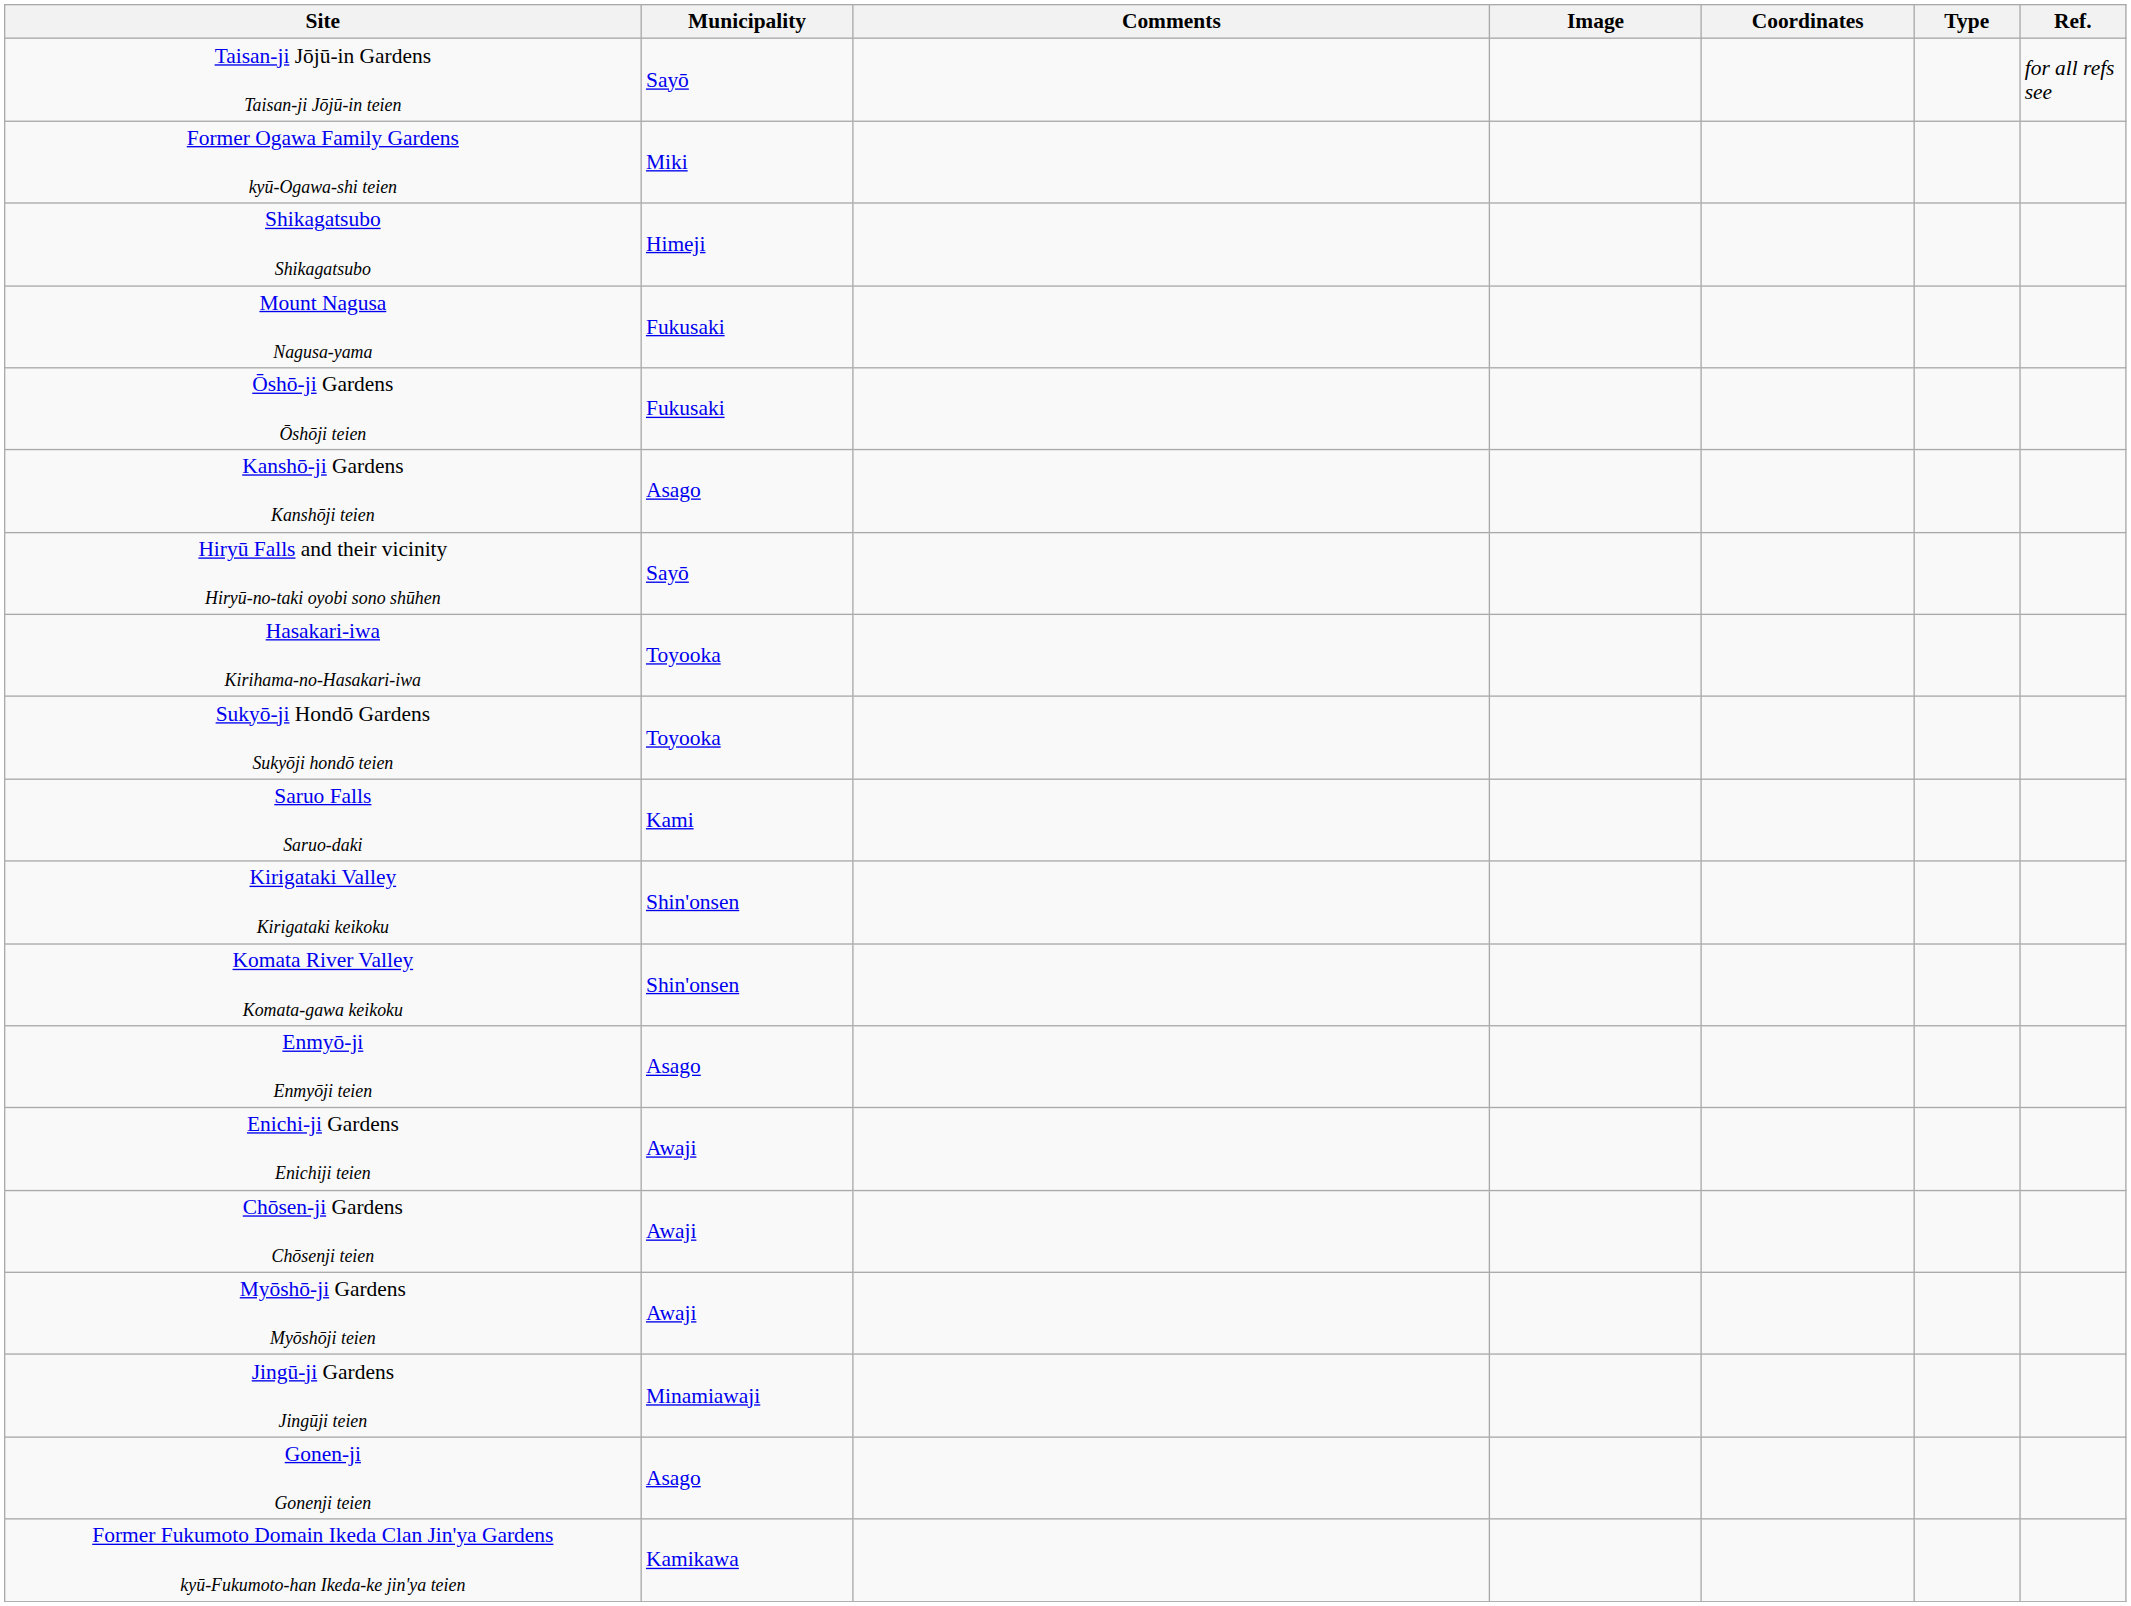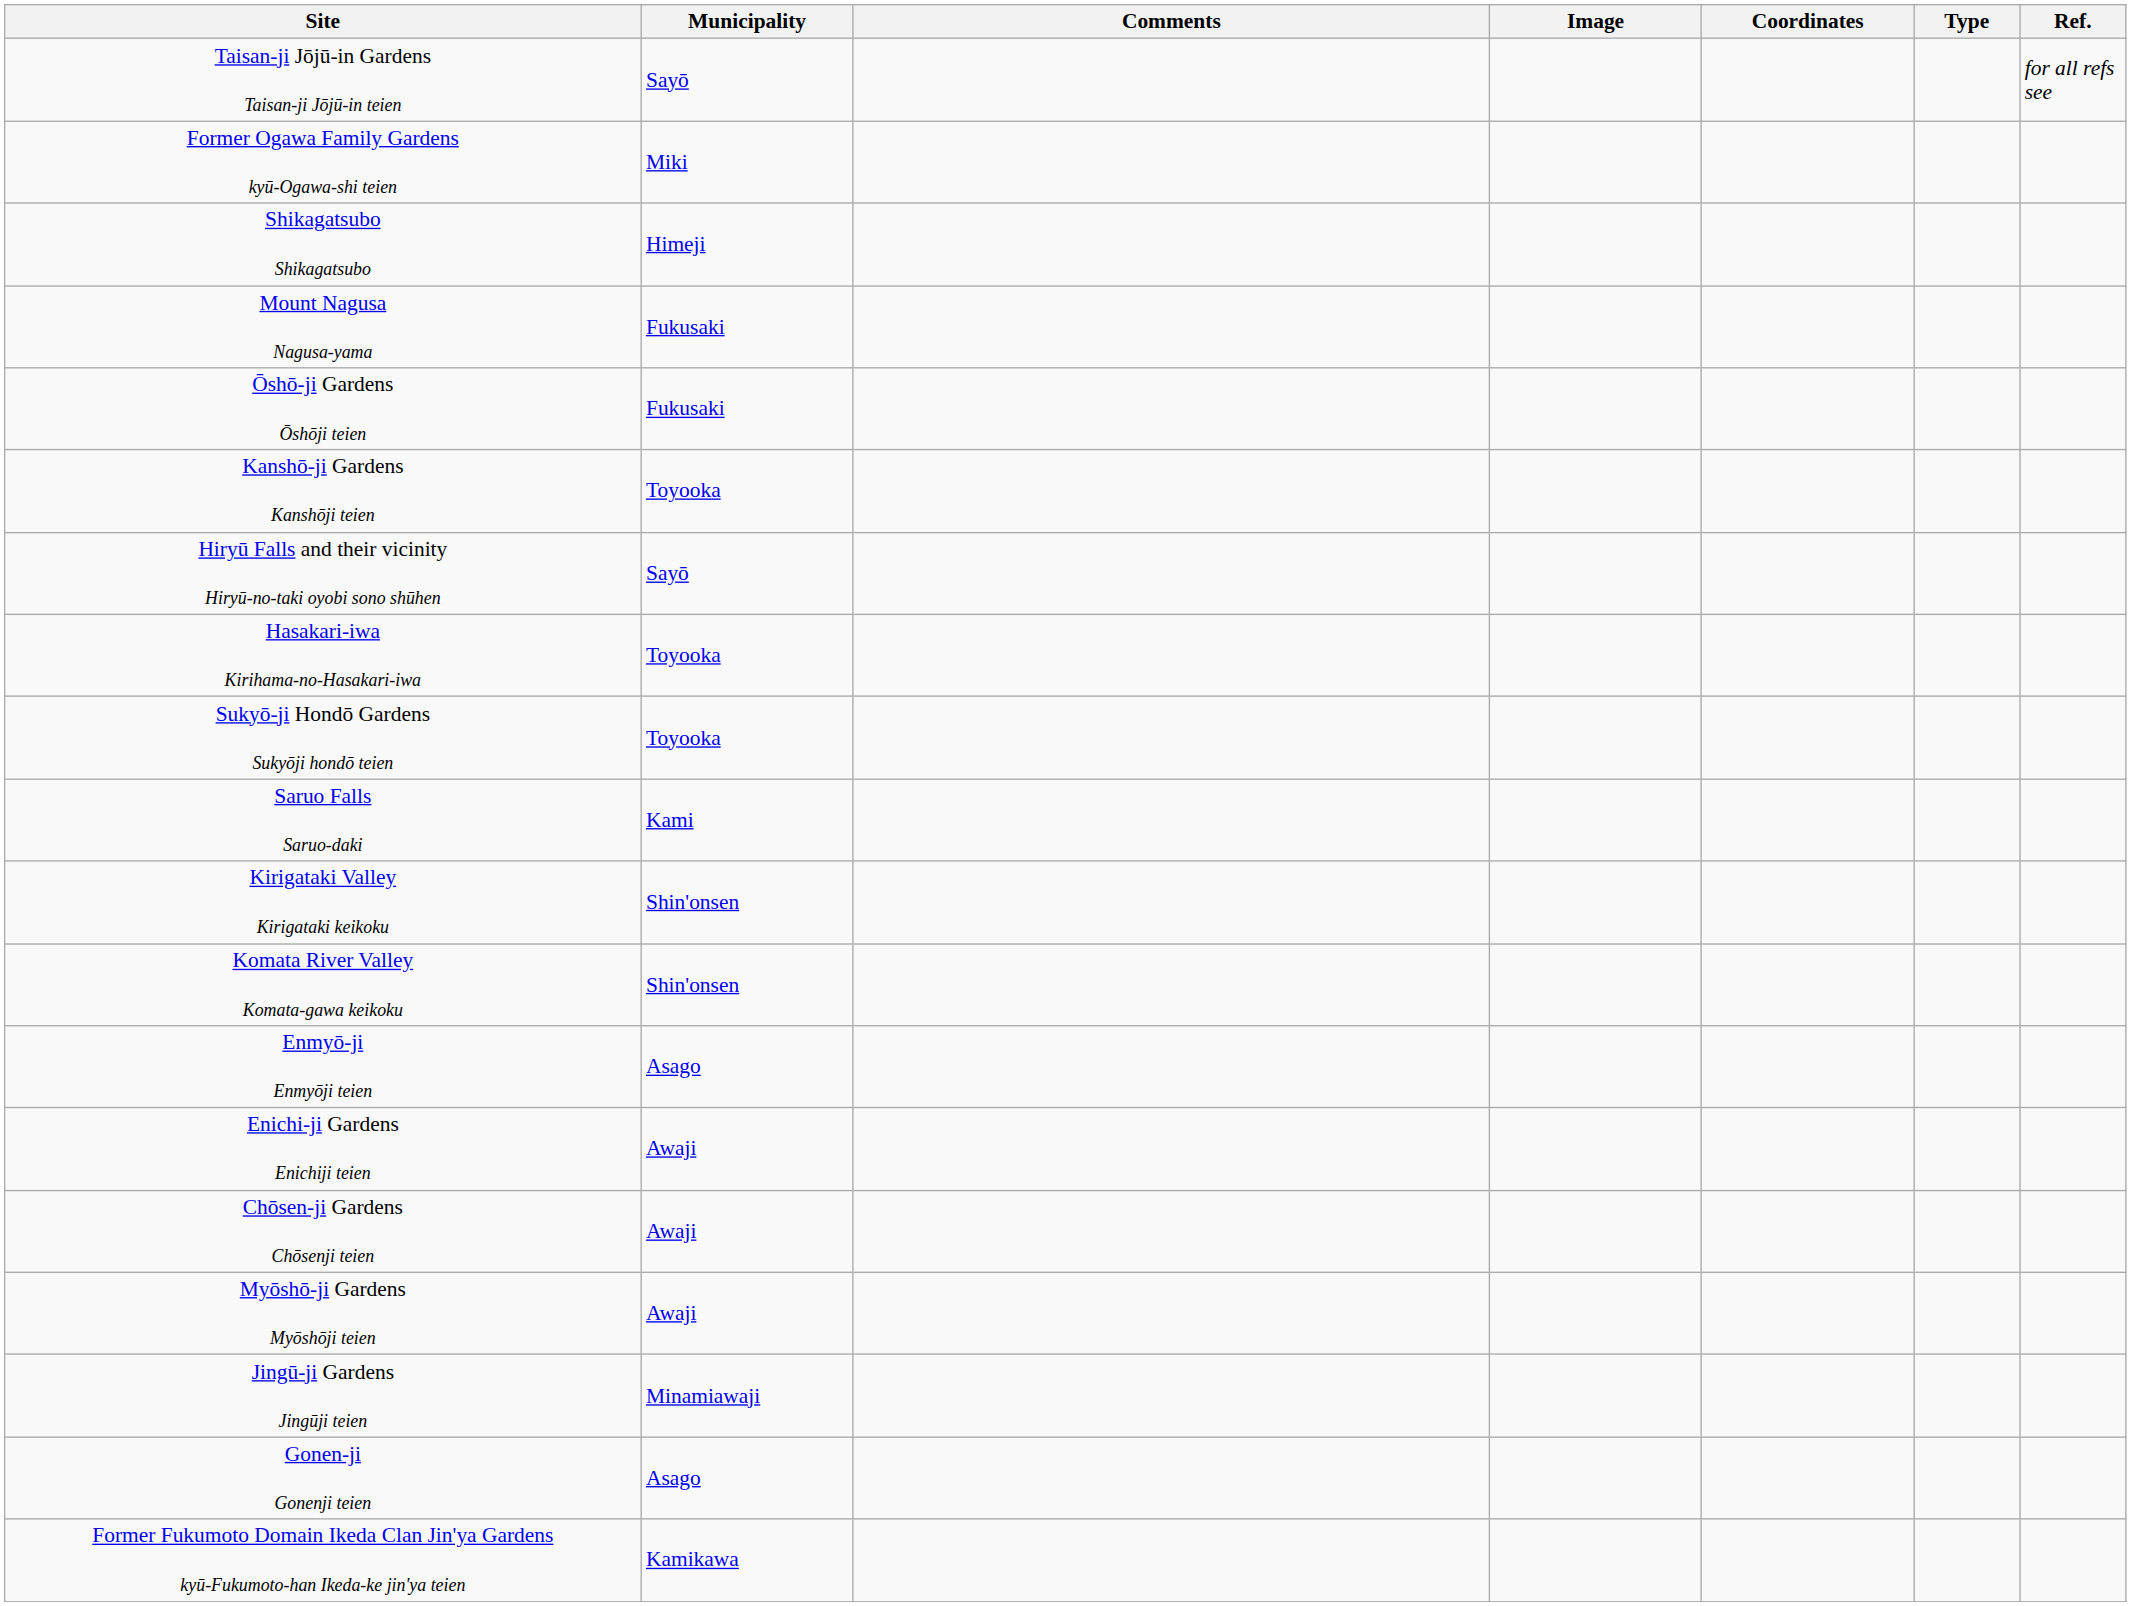 <table class="wikitable sortable"  style="width:100%;">
 <tr>
 <th width="30%" align="left">Site</th>
 <th width="10%" align="left">Municipality</th>
 <th width="30%" align="left" class="unsortable">Comments</th>
 <th width="10%" align="left"  class="unsortable">Image</th>
 <th width="10%" align="left" class="unsortable">Coordinates</th>
 <th width="5%" align="left">Type</th>
 <th width="5%" align="left"  class="unsortable">Ref.</th>
 </tr>
 <tr>
 <td align="center"><a href='#'>Taisan-ji</a> Jōjū-in Gardens<br><br><small><em>Taisan-ji Jōjū-in teien</em></small></td>
 <td><a href='#'>Sayō</a></td>
 <td></td>
 <td></td>
 <td></td>
 <td></td>
 <td><em>for all refs see</em> </td>
 </tr>
 <tr>
 <td align="center"><a href='#'>Former Ogawa Family Gardens</a><br><br><small><em>kyū-Ogawa-shi teien</em></small></td>
 <td><a href='#'>Miki</a></td>
 <td></td>
 <td></td>
 <td></td>
 <td></td>
 <td></td>
 </tr>
 <tr>
 <td align="center"><a href='#'>Shikagatsubo</a><br><br><small><em>Shikagatsubo</em></small></td>
 <td><a href='#'>Himeji</a></td>
 <td></td>
 <td></td>
 <td></td>
 <td></td>
 <td></td>
 </tr>
 <tr>
 <td align="center"><a href='#'>Mount Nagusa</a><br><br><small><em>Nagusa-yama</em></small></td>
 <td><a href='#'>Fukusaki</a></td>
 <td></td>
 <td></td>
 <td></td>
 <td></td>
 <td></td>
 </tr>
 <tr>
 <td align="center"><a href='#'>Ōshō-ji</a> Gardens<br><br><small><em>Ōshōji teien</em></small></td>
 <td><a href='#'>Fukusaki</a></td>
 <td></td>
 <td></td>
 <td></td>
 <td></td>
 <td></td>
 </tr>
 <tr>
 <td align="center"><a href='#'>Kanshō-ji</a> Gardens<br><br><small><em>Kanshōji teien</em></small></td>
-<td><a href='#'>Asago</a></td>
+<td><a href='#'>Toyooka</a></td>
 <td></td>
 <td></td>
 <td></td>
 <td></td>
 <td></td>
 </tr>
 <tr>
 <td align="center"><a href='#'>Hiryū Falls</a> and their vicinity<br><br><small><em>Hiryū-no-taki oyobi sono shūhen</em></small></td>
 <td><a href='#'>Sayō</a></td>
 <td></td>
 <td></td>
 <td></td>
 <td></td>
 <td></td>
 </tr>
 <tr>
 <td align="center"><a href='#'>Hasakari-iwa</a><br><br><small><em>Kirihama-no-Hasakari-iwa</em></small></td>
 <td><a href='#'>Toyooka</a></td>
 <td></td>
 <td></td>
 <td></td>
 <td></td>
 <td></td>
 </tr>
 <tr>
 <td align="center"><a href='#'>Sukyō-ji</a> Hondō Gardens<br><br><small><em>Sukyōji hondō teien</em></small></td>
 <td><a href='#'>Toyooka</a></td>
 <td></td>
 <td></td>
 <td></td>
 <td></td>
 <td></td>
 </tr>
 <tr>
 <td align="center"><a href='#'>Saruo Falls</a><br><br><small><em>Saruo-daki</em></small></td>
 <td><a href='#'>Kami</a></td>
 <td></td>
 <td></td>
 <td></td>
 <td></td>
 <td></td>
 </tr>
 <tr>
 <td align="center"><a href='#'>Kirigataki Valley</a><br><br><small><em>Kirigataki keikoku</em></small></td>
 <td><a href='#'>Shin'onsen</a></td>
 <td></td>
 <td></td>
 <td></td>
 <td></td>
 <td></td>
 </tr>
 <tr>
 <td align="center"><a href='#'>Komata River Valley</a><br><br><small><em>Komata-gawa keikoku</em></small></td>
 <td><a href='#'>Shin'onsen</a></td>
 <td></td>
 <td></td>
 <td></td>
 <td></td>
 <td></td>
 </tr>
 <tr>
 <td align="center"><a href='#'>Enmyō-ji</a><br><br><small><em>Enmyōji teien</em></small></td>
 <td><a href='#'>Asago</a></td>
 <td></td>
 <td></td>
 <td></td>
 <td></td>
 <td></td>
 </tr>
 <tr>
 <td align="center"><a href='#'>Enichi-ji</a> Gardens<br><br><small><em>Enichiji teien</em></small></td>
 <td><a href='#'>Awaji</a></td>
 <td></td>
 <td></td>
 <td></td>
 <td></td>
 <td></td>
 </tr>
 <tr>
 <td align="center"><a href='#'>Chōsen-ji</a> Gardens<br><br><small><em>Chōsenji teien</em></small></td>
 <td><a href='#'>Awaji</a></td>
 <td></td>
 <td></td>
 <td></td>
 <td></td>
 <td></td>
 </tr>
 <tr>
 <td align="center"><a href='#'>Myōshō-ji</a> Gardens<br><br><small><em>Myōshōji teien</em></small></td>
 <td><a href='#'>Awaji</a></td>
 <td></td>
 <td></td>
 <td></td>
 <td></td>
 <td></td>
 </tr>
 <tr>
 <td align="center"><a href='#'>Jingū-ji</a> Gardens<br><br><small><em>Jingūji teien</em></small></td>
 <td><a href='#'>Minamiawaji</a></td>
 <td></td>
 <td></td>
 <td></td>
 <td></td>
 <td></td>
 </tr>
 <tr>
 <td align="center"><a href='#'>Gonen-ji</a><br><br><small><em>Gonenji teien</em></small></td>
 <td><a href='#'>Asago</a></td>
 <td></td>
 <td></td>
 <td></td>
 <td></td>
 <td></td>
 </tr>
 <tr>
 <td align="center"><a href='#'>Former Fukumoto Domain Ikeda Clan Jin'ya Gardens</a><br><br><small><em>kyū-Fukumoto-han Ikeda-ke jin'ya teien</em></small></td>
 <td><a href='#'>Kamikawa</a></td>
 <td></td>
 <td></td>
 <td></td>
 <td></td>
 <td></td>
 </tr>
 <tr>
 </tr>
 </table>
